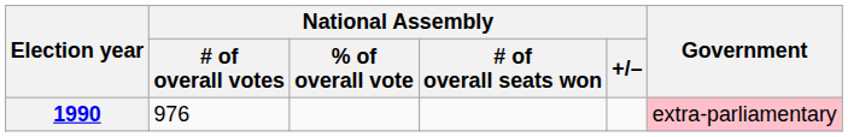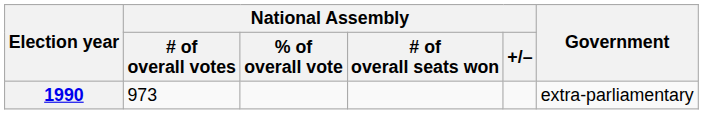 <table class=wikitable>
 <tr>
 <th rowspan=2>Election year</th>
 <th colspan=4>National Assembly</th>
 <th rowspan=2>Government</th>
 </tr>
 <tr>
 <th># of<br>overall votes</th>
 <th>% of<br>overall vote</th>
 <th># of<br>overall seats won</th>
 <th>+/–</th>
 </tr>
 <tr>
 <th><a href='#'>1990</a></th>
-<td>976</td>
+<td>973</td>
 <td></td>
 <td></td>
 <td></td>
-<td style="background: pink;">extra-parliamentary</td>
+<td>extra-parliamentary</td>
 </tr>
 </table>
